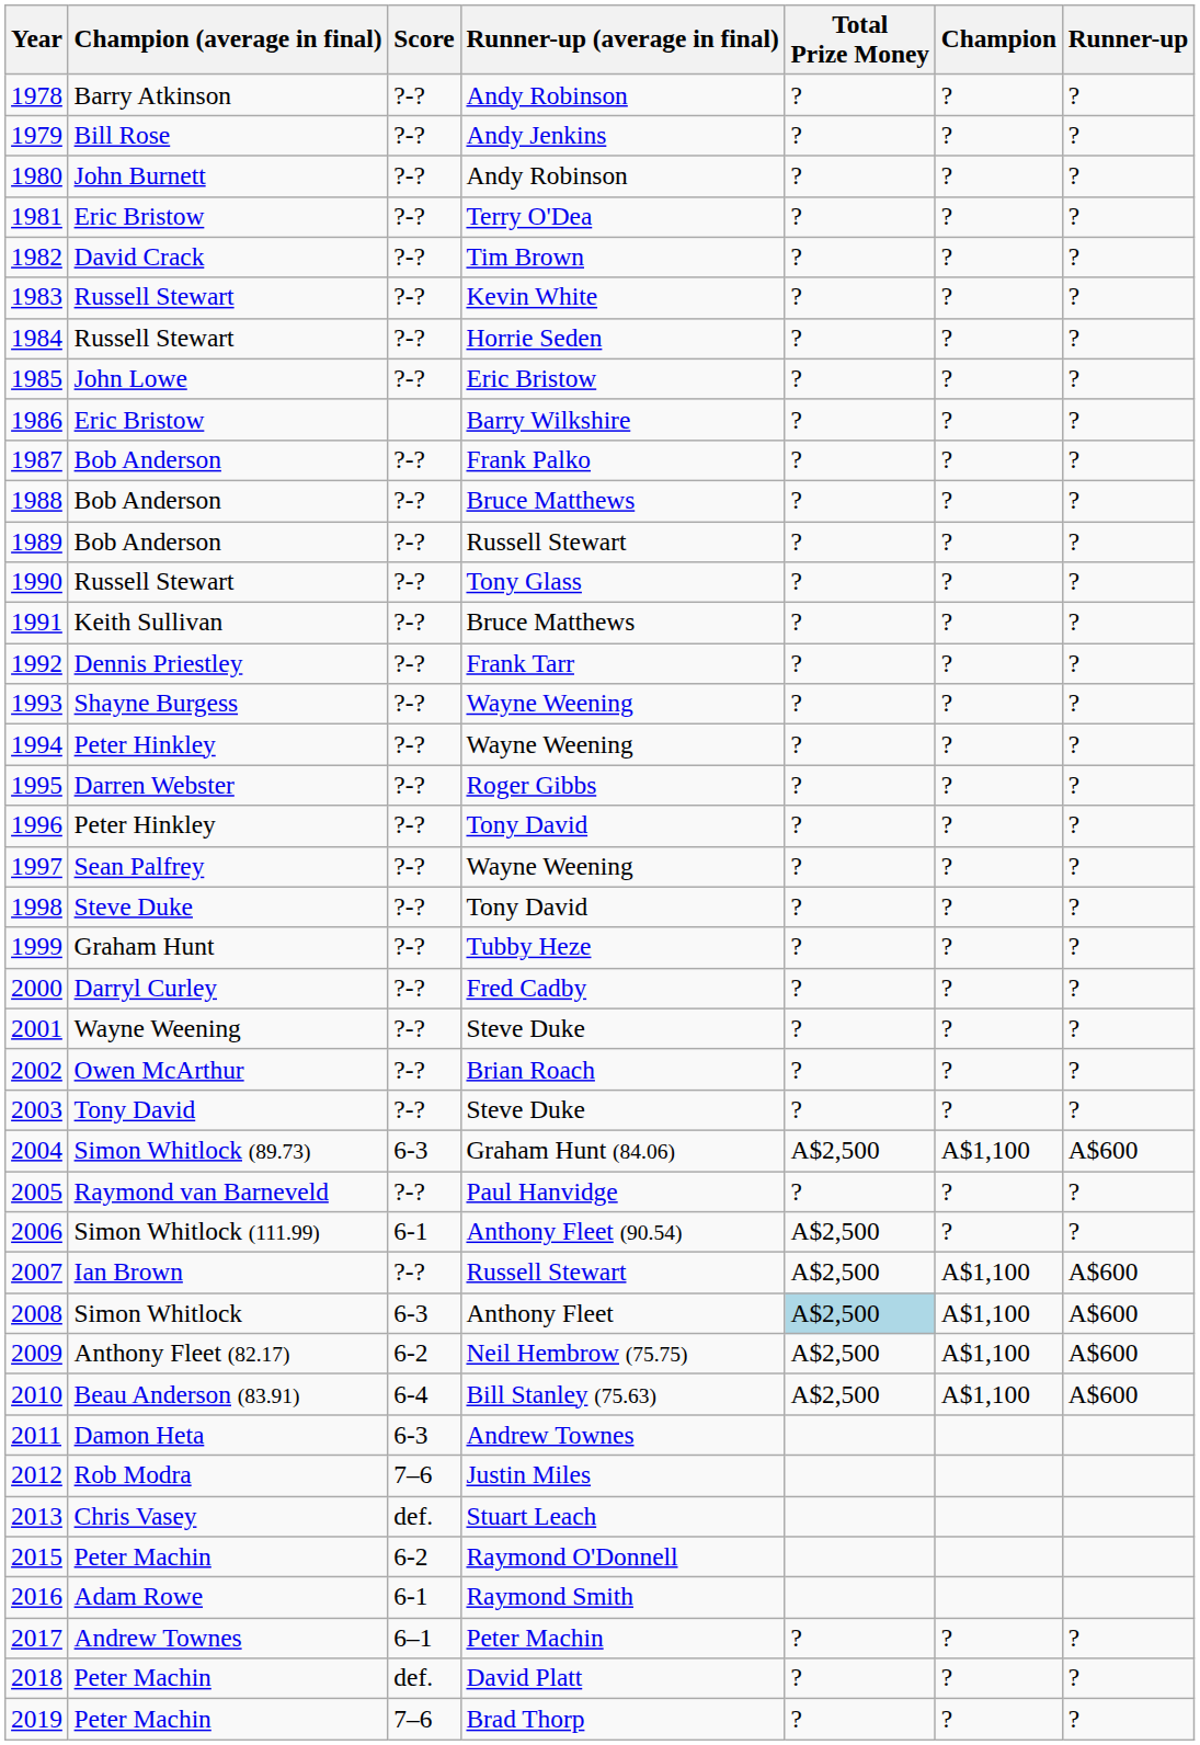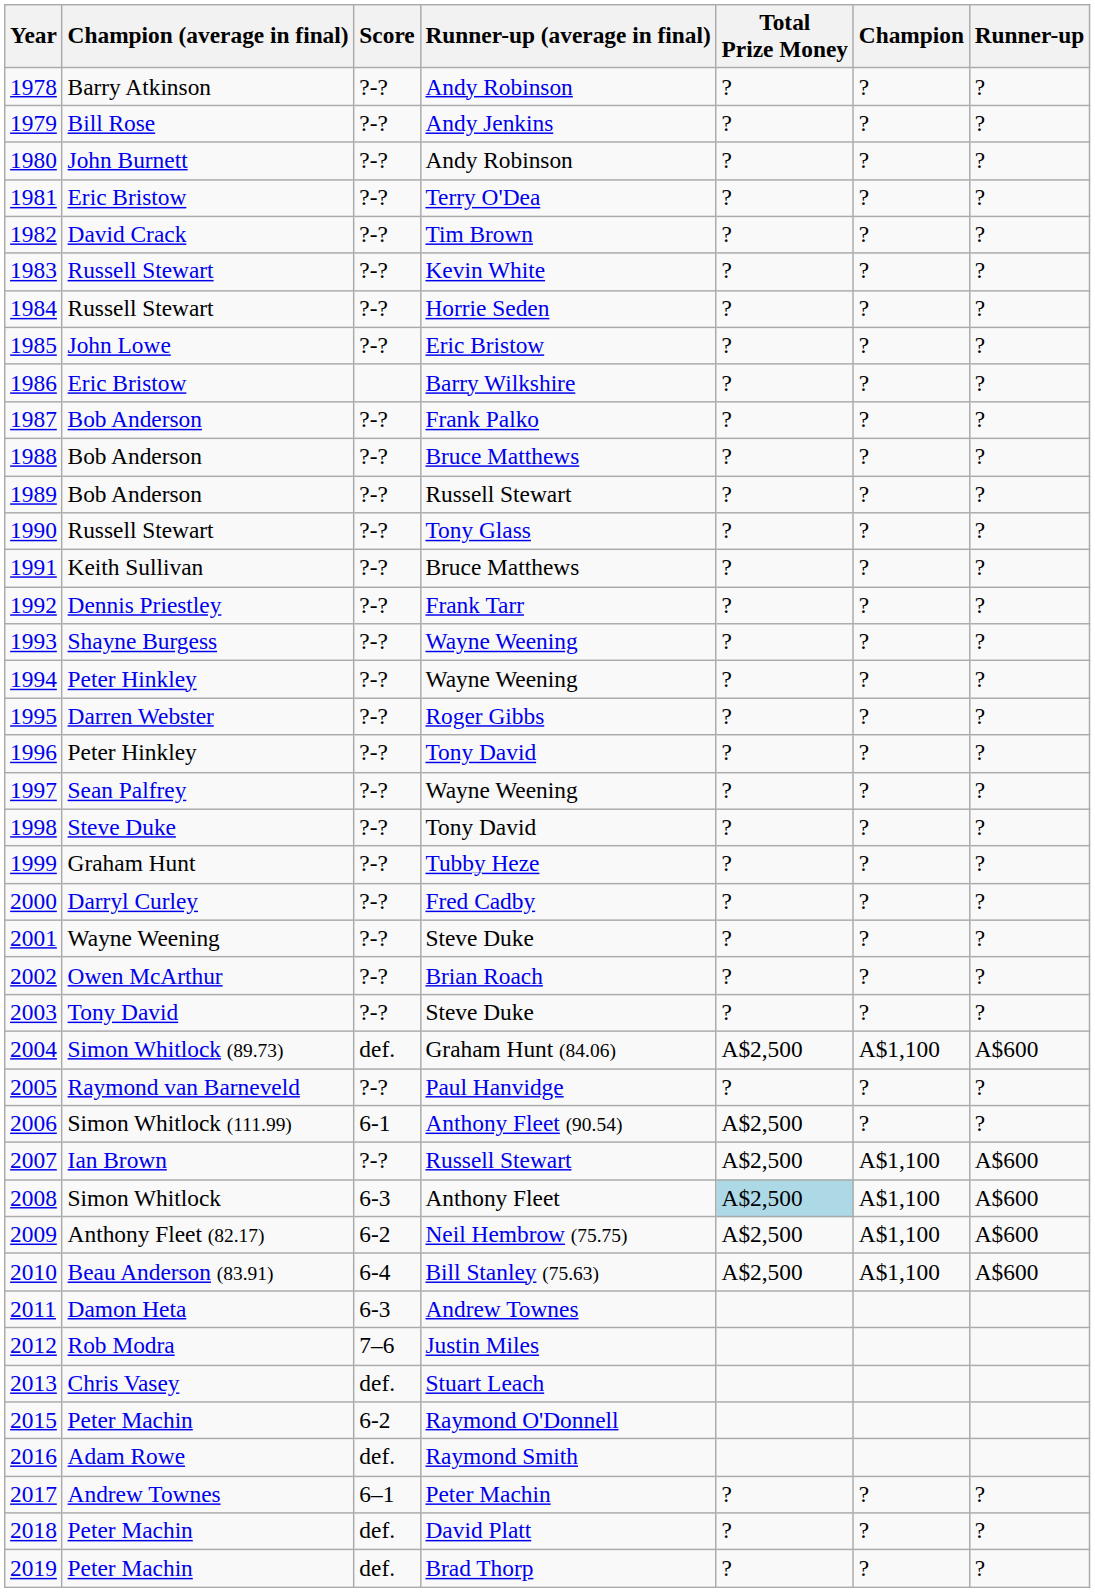 <table class="wikitable">
 <tr>
 <th>Year</th>
 <th>Champion (average in final)</th>
 <th>Score</th>
 <th>Runner-up (average in final)</th>
 <th>Total<br>Prize Money</th>
 <th>Champion</th>
 <th>Runner-up</th>
 </tr>
 <tr>
 <td><a href='#'>1978</a></td>
 <td> Barry Atkinson</td>
 <td>?-?</td>
 <td> <a href='#'>Andy Robinson</a></td>
 <td>?</td>
 <td>?</td>
 <td>?</td>
 </tr>
 <tr>
 <td><a href='#'>1979</a></td>
 <td> <a href='#'>Bill Rose</a></td>
 <td>?-?</td>
 <td> <a href='#'>Andy Jenkins</a></td>
 <td>?</td>
 <td>?</td>
 <td>?</td>
 </tr>
 <tr>
 <td><a href='#'>1980</a></td>
 <td> <a href='#'>John Burnett</a></td>
 <td>?-?</td>
 <td> Andy Robinson</td>
 <td>?</td>
 <td>?</td>
 <td>?</td>
 </tr>
 <tr>
 <td><a href='#'>1981</a></td>
 <td> <a href='#'>Eric Bristow</a></td>
 <td>?-?</td>
 <td> <a href='#'>Terry O'Dea</a></td>
 <td>?</td>
 <td>?</td>
 <td>?</td>
 </tr>
 <tr>
 <td><a href='#'>1982</a></td>
 <td> <a href='#'>David Crack</a></td>
 <td>?-?</td>
 <td> <a href='#'>Tim Brown</a></td>
 <td>?</td>
 <td>?</td>
 <td>?</td>
 </tr>
 <tr>
 <td><a href='#'>1983</a></td>
 <td> <a href='#'>Russell Stewart</a></td>
 <td>?-?</td>
 <td> <a href='#'>Kevin White</a></td>
 <td>?</td>
 <td>?</td>
 <td>?</td>
 </tr>
 <tr>
 <td><a href='#'>1984</a></td>
 <td> Russell Stewart</td>
 <td>?-?</td>
 <td> <a href='#'>Horrie Seden</a></td>
 <td>?</td>
 <td>?</td>
 <td>?</td>
 </tr>
 <tr>
 <td><a href='#'>1985</a></td>
 <td> <a href='#'>John Lowe</a></td>
 <td>?-?</td>
 <td> <a href='#'>Eric Bristow</a></td>
 <td>?</td>
 <td>?</td>
 <td>?</td>
 </tr>
 <tr>
 <td><a href='#'>1986</a></td>
 <td> <a href='#'>Eric Bristow</a></td>
 <td></td>
 <td> <a href='#'>Barry Wilkshire</a></td>
 <td>?</td>
 <td>?</td>
 <td>?</td>
 </tr>
 <tr>
 <td><a href='#'>1987</a></td>
 <td> <a href='#'>Bob Anderson</a></td>
 <td>?-?</td>
 <td> <a href='#'>Frank Palko</a></td>
 <td>?</td>
 <td>?</td>
 <td>?</td>
 </tr>
 <tr>
 <td><a href='#'>1988</a></td>
 <td> Bob Anderson</td>
 <td>?-?</td>
 <td> <a href='#'>Bruce Matthews</a></td>
 <td>?</td>
 <td>?</td>
 <td>?</td>
 </tr>
 <tr>
 <td><a href='#'>1989</a></td>
 <td> Bob Anderson</td>
 <td>?-?</td>
 <td> Russell Stewart</td>
 <td>?</td>
 <td>?</td>
 <td>?</td>
 </tr>
 <tr>
 <td><a href='#'>1990</a></td>
 <td> Russell Stewart</td>
 <td>?-?</td>
 <td> <a href='#'>Tony Glass</a></td>
 <td>?</td>
 <td>?</td>
 <td>?</td>
 </tr>
 <tr>
 <td><a href='#'>1991</a></td>
 <td> Keith Sullivan</td>
 <td>?-?</td>
 <td> Bruce Matthews</td>
 <td>?</td>
 <td>?</td>
 <td>?</td>
 </tr>
 <tr>
 <td><a href='#'>1992</a></td>
 <td> <a href='#'>Dennis Priestley</a></td>
 <td>?-?</td>
 <td> <a href='#'>Frank Tarr</a></td>
 <td>?</td>
 <td>?</td>
 <td>?</td>
 </tr>
 <tr>
 <td><a href='#'>1993</a></td>
 <td> <a href='#'>Shayne Burgess</a></td>
 <td>?-?</td>
 <td> <a href='#'>Wayne Weening</a></td>
 <td>?</td>
 <td>?</td>
 <td>?</td>
 </tr>
 <tr>
 <td><a href='#'>1994</a></td>
 <td> <a href='#'>Peter Hinkley</a></td>
 <td>?-?</td>
 <td> Wayne Weening</td>
 <td>?</td>
 <td>?</td>
 <td>?</td>
 </tr>
 <tr>
 <td><a href='#'>1995</a></td>
 <td> <a href='#'>Darren Webster</a></td>
 <td>?-?</td>
 <td> <a href='#'>Roger Gibbs</a></td>
 <td>?</td>
 <td>?</td>
 <td>?</td>
 </tr>
 <tr>
 <td><a href='#'>1996</a></td>
 <td> Peter Hinkley</td>
 <td>?-?</td>
 <td> <a href='#'>Tony David</a></td>
 <td>?</td>
 <td>?</td>
 <td>?</td>
 </tr>
 <tr>
 <td><a href='#'>1997</a></td>
 <td> <a href='#'>Sean Palfrey</a></td>
 <td>?-?</td>
 <td> Wayne Weening</td>
 <td>?</td>
 <td>?</td>
 <td>?</td>
 </tr>
 <tr>
 <td><a href='#'>1998</a></td>
 <td> <a href='#'>Steve Duke</a></td>
 <td>?-?</td>
 <td> Tony David</td>
 <td>?</td>
 <td>?</td>
 <td>?</td>
 </tr>
 <tr>
 <td><a href='#'>1999</a></td>
 <td> Graham Hunt</td>
 <td>?-?</td>
 <td> <a href='#'>Tubby Heze</a></td>
 <td>?</td>
 <td>?</td>
 <td>?</td>
 </tr>
 <tr>
 <td><a href='#'>2000</a></td>
 <td> <a href='#'>Darryl Curley</a></td>
 <td>?-?</td>
 <td> <a href='#'>Fred Cadby</a></td>
 <td>?</td>
 <td>?</td>
 <td>?</td>
 </tr>
 <tr>
 <td><a href='#'>2001</a></td>
 <td> Wayne Weening</td>
 <td>?-?</td>
 <td> Steve Duke</td>
 <td>?</td>
 <td>?</td>
 <td>?</td>
 </tr>
 <tr>
 <td><a href='#'>2002</a></td>
 <td> <a href='#'>Owen McArthur</a></td>
 <td>?-?</td>
 <td> <a href='#'>Brian Roach</a></td>
 <td>?</td>
 <td>?</td>
 <td>?</td>
 </tr>
 <tr>
 <td><a href='#'>2003</a></td>
 <td> <a href='#'>Tony David</a></td>
 <td>?-?</td>
 <td> Steve Duke</td>
 <td>?</td>
 <td>?</td>
 <td>?</td>
 </tr>
 <tr>
 <td><a href='#'>2004</a></td>
 <td> <a href='#'>Simon Whitlock</a> <small><span>(89.73)</span></small></td>
-<td>6-3</td>
+<td>def.</td>
 <td> Graham Hunt <small><span>(84.06)</span></small></td>
 <td>A$2,500</td>
 <td>A$1,100</td>
 <td>A$600</td>
 </tr>
 <tr>
 <td><a href='#'>2005</a></td>
 <td> <a href='#'>Raymond van Barneveld</a></td>
 <td>?-?</td>
 <td> <a href='#'>Paul Hanvidge</a></td>
 <td>?</td>
 <td>?</td>
 <td>?</td>
 </tr>
 <tr>
 <td><a href='#'>2006</a></td>
 <td> Simon Whitlock <small><span>(111.99)</span></small></td>
 <td>6-1</td>
 <td> <a href='#'>Anthony Fleet</a> <small><span>(90.54)</span></small></td>
 <td>A$2,500</td>
 <td>?</td>
 <td>?</td>
 </tr>
 <tr>
 <td><a href='#'>2007</a></td>
 <td> <a href='#'>Ian Brown</a></td>
 <td>?-?</td>
 <td> <a href='#'>Russell Stewart</a></td>
 <td>A$2,500</td>
 <td>A$1,100</td>
 <td>A$600</td>
 </tr>
 <tr>
 <td><a href='#'>2008</a></td>
 <td> Simon Whitlock</td>
 <td>6-3</td>
 <td> Anthony Fleet</td>
 <td style="background: lightblue;">A$2,500</td>
 <td>A$1,100</td>
 <td>A$600</td>
 </tr>
 <tr>
 <td><a href='#'>2009</a></td>
 <td> Anthony Fleet <small><span>(82.17)</span></small></td>
 <td>6-2</td>
 <td> <a href='#'>Neil Hembrow</a> <small><span>(75.75)</span></small></td>
 <td>A$2,500</td>
 <td>A$1,100</td>
 <td>A$600</td>
 </tr>
 <tr>
 <td><a href='#'>2010</a></td>
 <td> <a href='#'>Beau Anderson</a> <small><span>(83.91)</span></small></td>
 <td>6-4</td>
 <td> <a href='#'>Bill Stanley</a> <small><span>(75.63)</span></small></td>
 <td>A$2,500</td>
 <td>A$1,100</td>
 <td>A$600</td>
 </tr>
 <tr>
 <td><a href='#'>2011</a></td>
 <td> <a href='#'>Damon Heta</a></td>
 <td>6-3</td>
 <td> <a href='#'>Andrew Townes</a></td>
 <td></td>
 <td></td>
 <td></td>
 </tr>
 <tr>
 <td><a href='#'>2012</a></td>
 <td> <a href='#'>Rob Modra</a></td>
 <td>7–6</td>
 <td> <a href='#'>Justin Miles</a></td>
 <td></td>
 <td></td>
 <td></td>
 </tr>
 <tr>
 <td><a href='#'>2013</a></td>
 <td> <a href='#'>Chris Vasey</a></td>
 <td>def.</td>
 <td> <a href='#'>Stuart Leach</a></td>
 <td></td>
 <td></td>
 <td></td>
 </tr>
 <tr>
 <td><a href='#'>2015</a></td>
 <td> <a href='#'>Peter Machin</a></td>
 <td>6-2</td>
 <td> <a href='#'>Raymond O'Donnell</a></td>
 <td></td>
 <td></td>
 <td></td>
 </tr>
 <tr>
 <td><a href='#'>2016</a></td>
 <td> <a href='#'>Adam Rowe</a></td>
-<td>6-1</td>
+<td>def.</td>
 <td> <a href='#'>Raymond Smith</a></td>
 <td></td>
 <td></td>
 <td></td>
 </tr>
 <tr>
 <td><a href='#'>2017</a></td>
 <td> <a href='#'>Andrew Townes</a></td>
 <td>6–1</td>
 <td> <a href='#'>Peter Machin</a></td>
 <td>?</td>
 <td>?</td>
 <td>?</td>
 </tr>
 <tr>
 <td><a href='#'>2018</a></td>
 <td> <a href='#'>Peter Machin</a></td>
 <td>def.</td>
 <td> <a href='#'>David Platt</a></td>
 <td>?</td>
 <td>?</td>
 <td>?</td>
 </tr>
 <tr>
 <td><a href='#'>2019</a></td>
 <td> <a href='#'>Peter Machin</a></td>
-<td>7–6</td>
+<td>def.</td>
 <td> <a href='#'>Brad Thorp</a></td>
 <td>?</td>
 <td>?</td>
 <td>?</td>
 </tr>
 </table>
